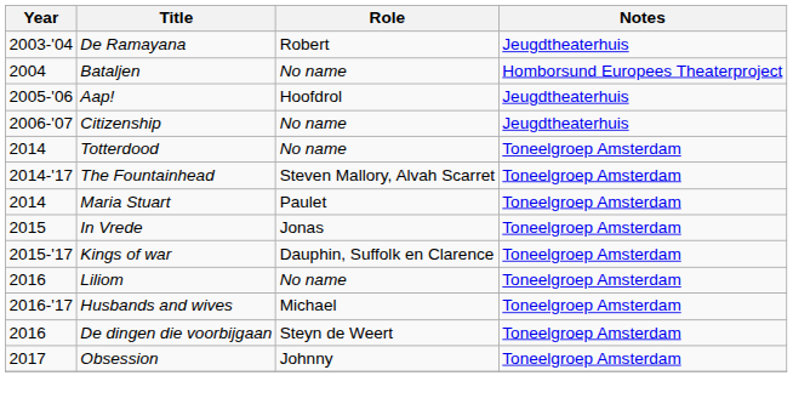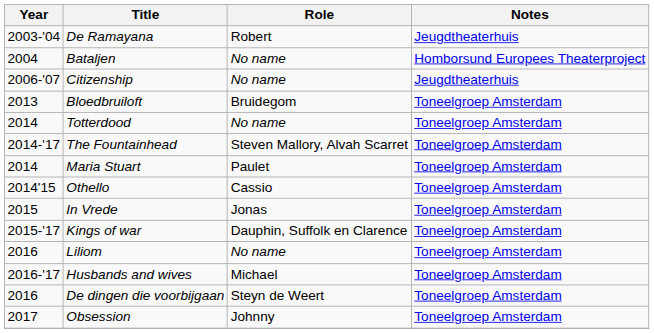 <table class="wikitable sortable">
 <tr>
 <th>Year</th>
 <th>Title</th>
 <th>Role</th>
 <th class="unsortable">Notes</th>
 </tr>
 <tr>
 <td>2003-'04</td>
 <td><em>De Ramayana</em></td>
 <td>Robert</td>
 <td><a href='#'>Jeugdtheaterhuis</a></td>
 </tr>
 <tr>
 <td>2004</td>
 <td><em>Bataljen</em></td>
 <td><em>No name</em></td>
 <td><a href='#'>Homborsund Europees Theaterproject</a></td>
 </tr>
 <tr>
-<td>2005-'06</td>
-<td><em>Aap!</em></td>
-<td>Hoofdrol</td>
-<td><a href='#'>Jeugdtheaterhuis</a></td>
-</tr>
-<tr>
 <td>2006-'07</td>
 <td><em>Citizenship</em></td>
 <td><em>No name</em></td>
 <td><a href='#'>Jeugdtheaterhuis</a></td>
+</tr>
+<tr>
+<td>2013</td>
+<td><em>Bloedbruiloft</em></td>
+<td>Bruidegom</td>
+<td><a href='#'>Toneelgroep Amsterdam</a></td>
 </tr>
 <tr>
 <td>2014</td>
 <td><em>Totterdood</em></td>
 <td><em>No name</em></td>
 <td><a href='#'>Toneelgroep Amsterdam</a></td>
 </tr>
 <tr>
 <td>2014-'17</td>
 <td><em>The Fountainhead</em></td>
 <td>Steven Mallory, Alvah Scarret</td>
 <td><a href='#'>Toneelgroep Amsterdam</a></td>
 </tr>
 <tr>
 <td>2014</td>
 <td><em>Maria Stuart</em></td>
 <td>Paulet</td>
+<td><a href='#'>Toneelgroep Amsterdam</a></td>
+</tr>
+<tr>
+<td>2014'15</td>
+<td><em>Othello</em></td>
+<td>Cassio</td>
 <td><a href='#'>Toneelgroep Amsterdam</a></td>
 </tr>
 <tr>
 <td>2015</td>
 <td><em>In Vrede</em></td>
 <td>Jonas</td>
 <td><a href='#'>Toneelgroep Amsterdam</a></td>
 </tr>
 <tr>
 <td>2015-'17</td>
 <td><em>Kings of war</em></td>
 <td>Dauphin, Suffolk en Clarence</td>
 <td><a href='#'>Toneelgroep Amsterdam</a></td>
 </tr>
 <tr>
 <td>2016</td>
 <td><em>Liliom</em></td>
 <td><em>No name</em></td>
 <td><a href='#'>Toneelgroep Amsterdam</a></td>
 </tr>
 <tr>
 <td>2016-'17</td>
 <td><em>Husbands and wives</em></td>
 <td>Michael</td>
 <td><a href='#'>Toneelgroep Amsterdam</a></td>
 </tr>
 <tr>
 <td>2016</td>
 <td><em>De dingen die voorbijgaan</em></td>
 <td>Steyn de Weert</td>
 <td><a href='#'>Toneelgroep Amsterdam</a></td>
 </tr>
 <tr>
 <td>2017</td>
 <td><em>Obsession</em></td>
 <td>Johnny</td>
 <td><a href='#'>Toneelgroep Amsterdam</a></td>
 </tr>
 <tr>
 </tr>
 </table>
